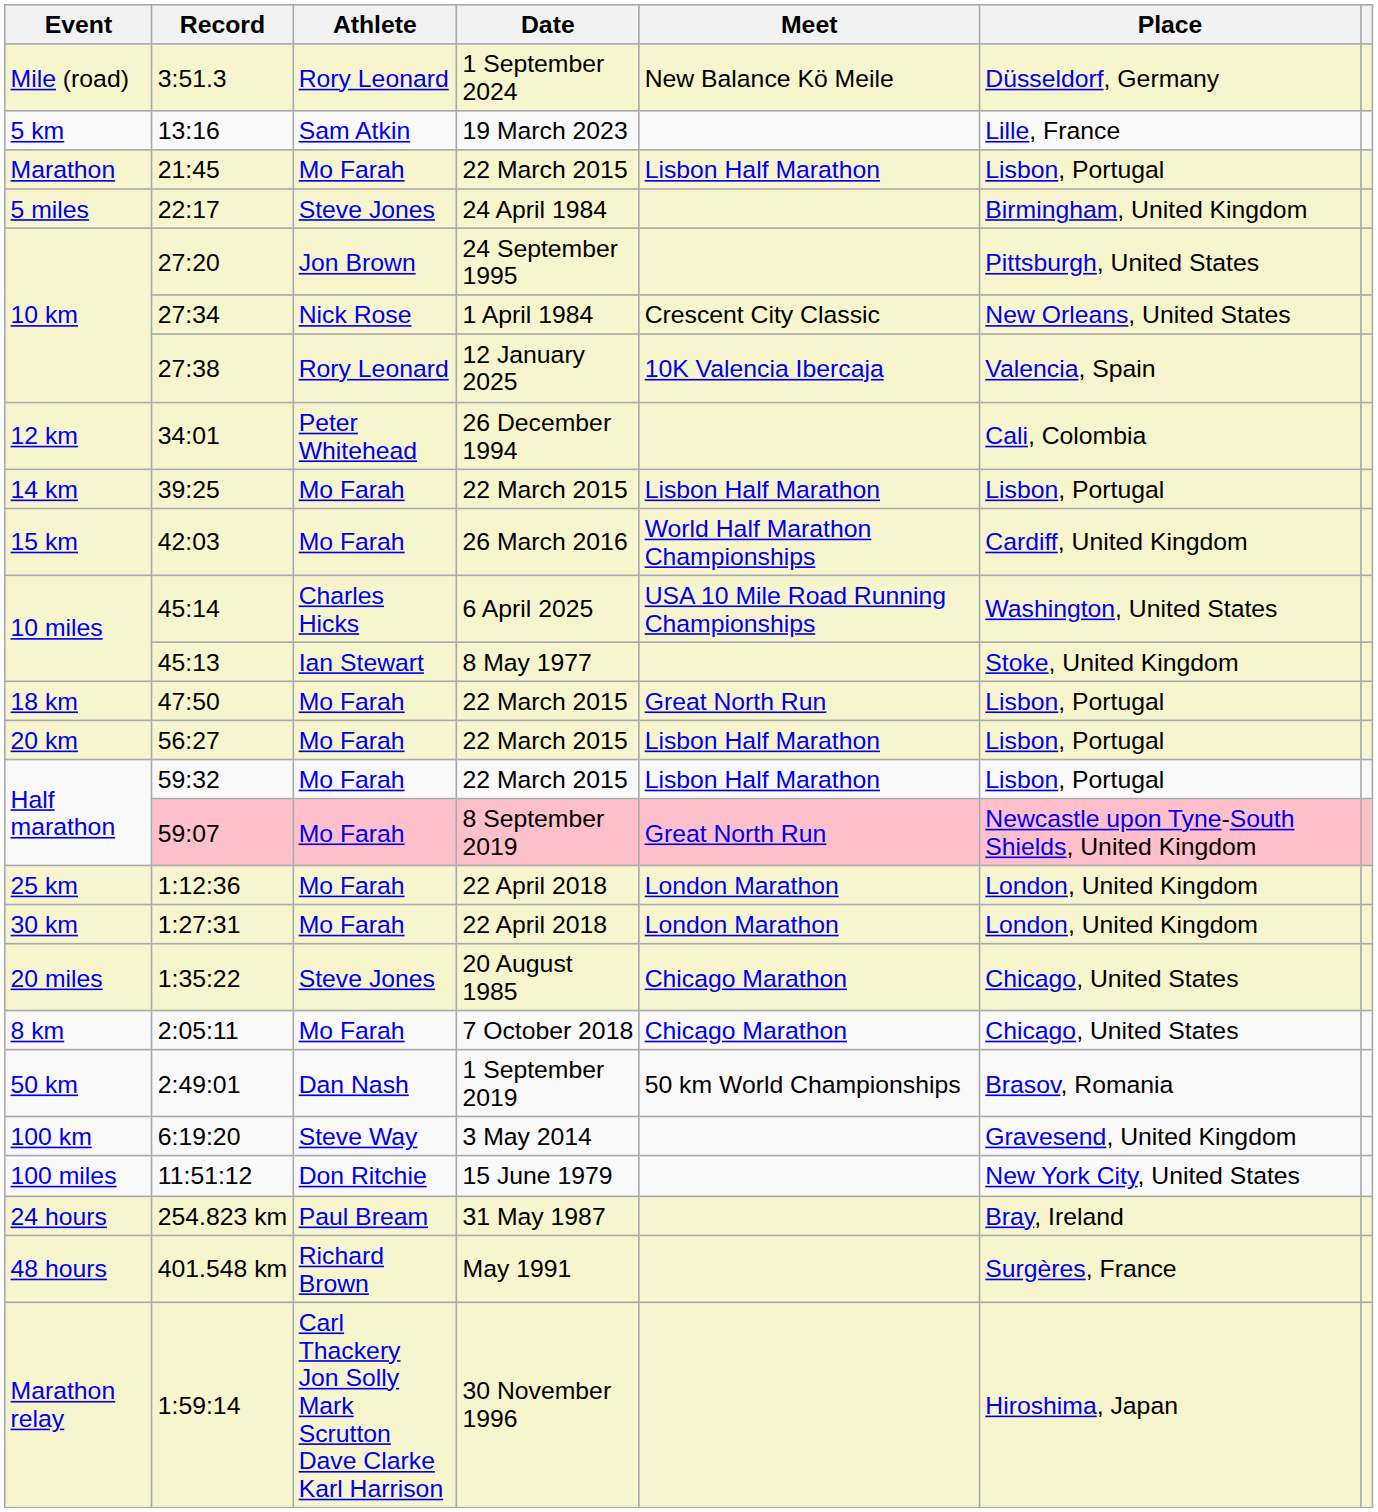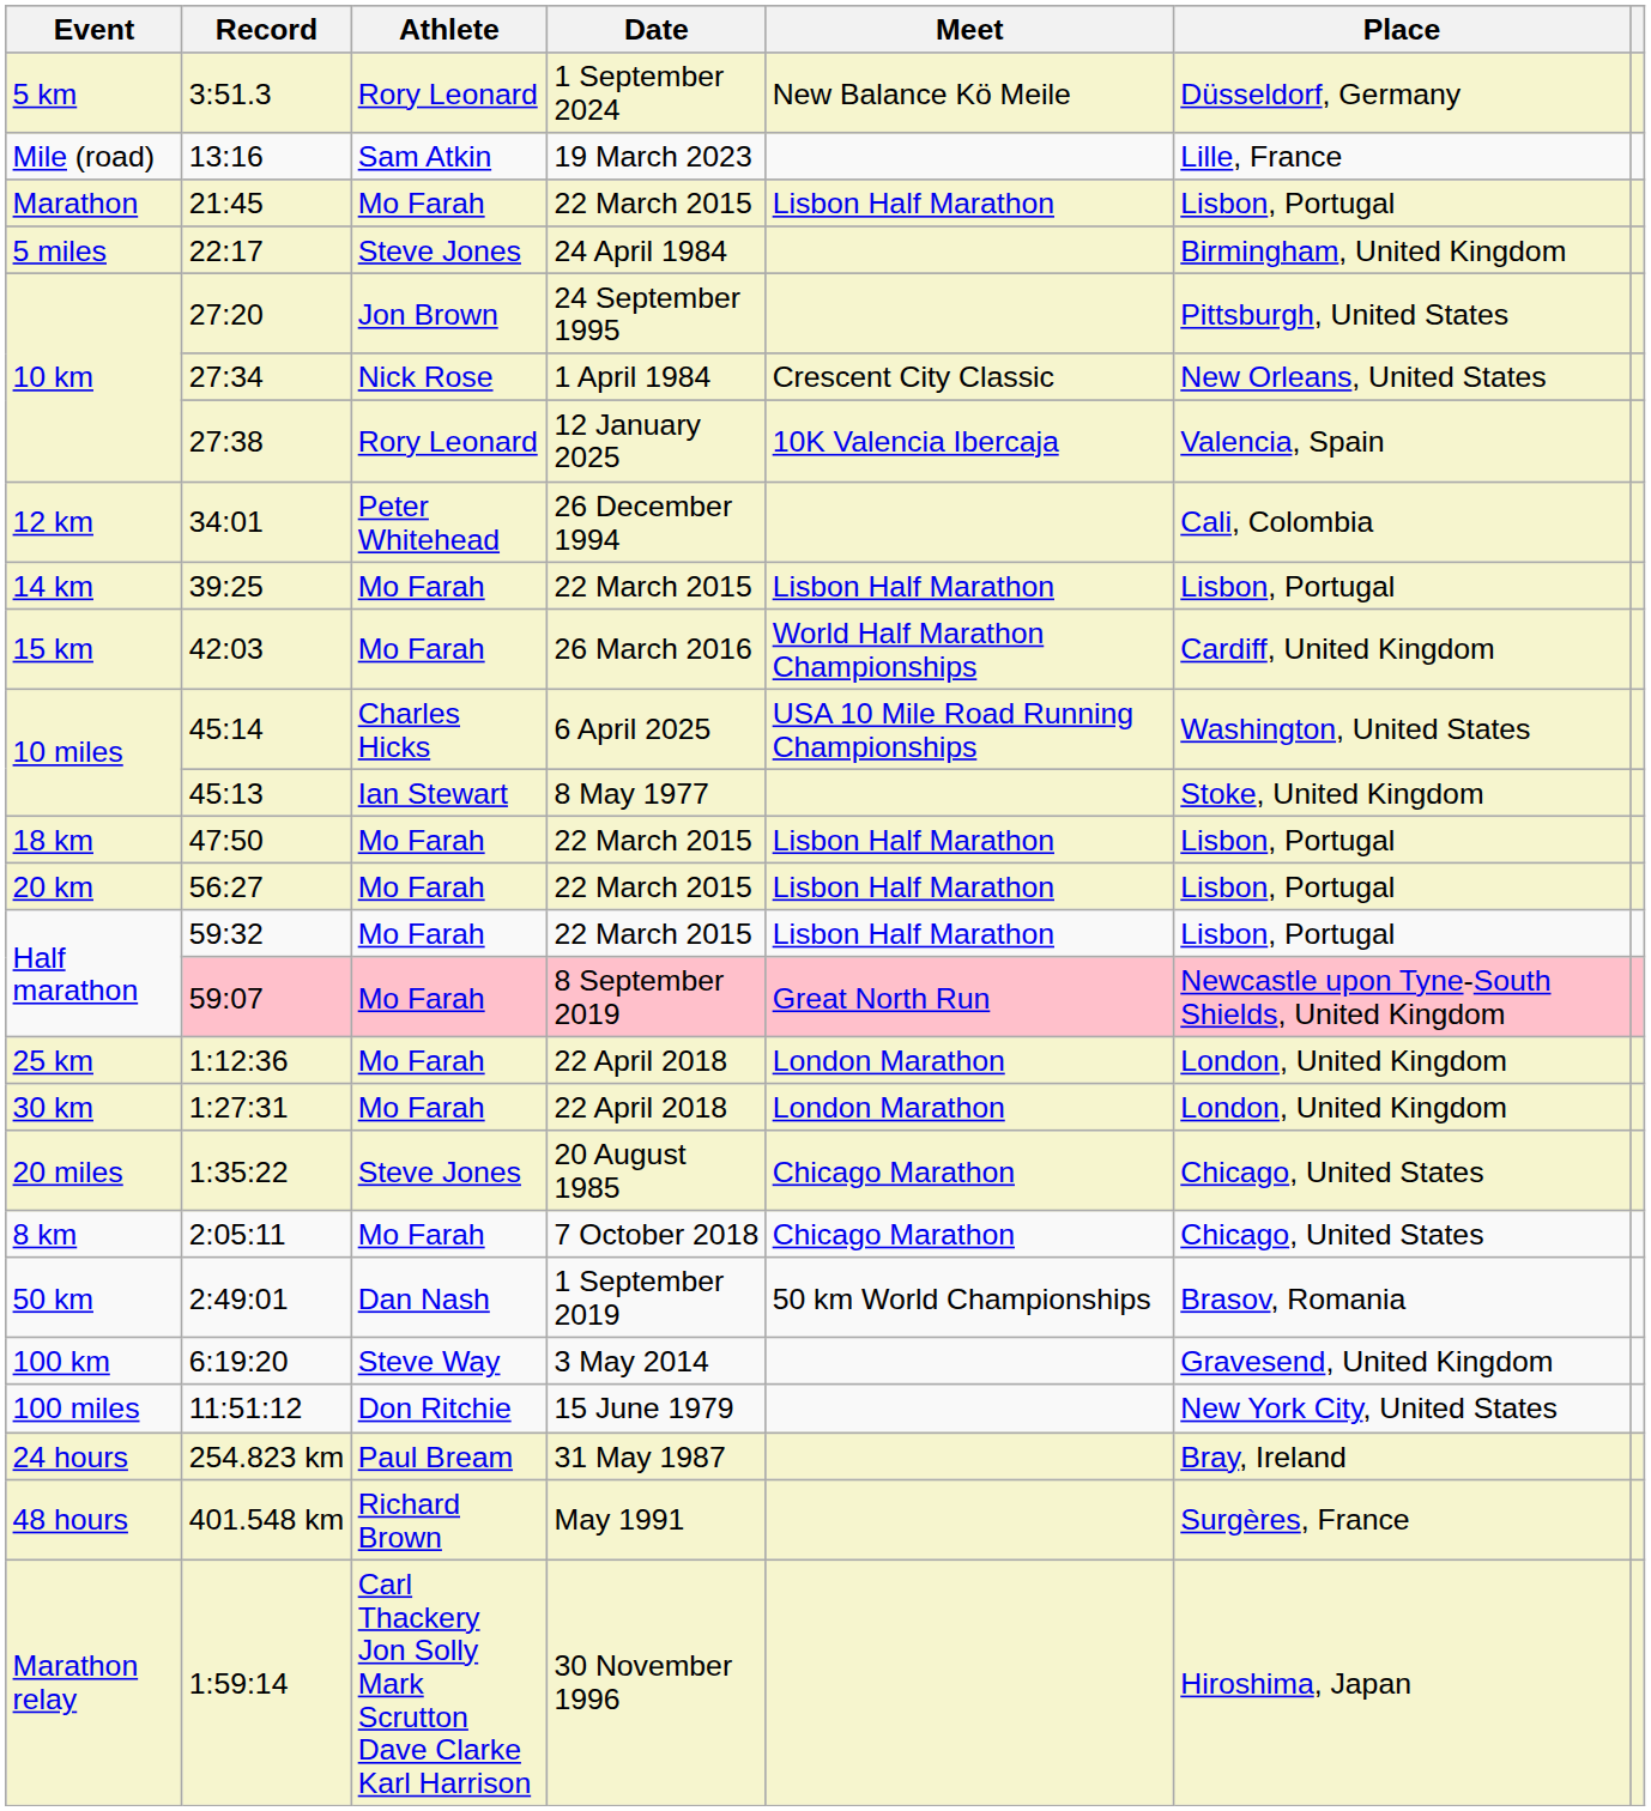 <table class="wikitable sortable" style="font-size:95%; width: 95%;">
 <tr>
 <th>Event</th>
 <th>Record</th>
 <th>Athlete</th>
 <th>Date</th>
 <th>Meet</th>
 <th>Place</th>
 <th></th>
 </tr>
 <tr style="background:#f6F5CE;">
-<td><a href='#'>Mile</a> (road)</td>
+<td><a href='#'>5 km</a></td>
 <td>3:51.3 </td>
 <td><a href='#'>Rory Leonard</a></td>
 <td>1 September 2024</td>
 <td>New Balance Kö Meile</td>
 <td><a href='#'>Düsseldorf</a>, Germany</td>
 <td></td>
 </tr>
 <tr>
-<td><a href='#'>5 km</a></td>
+<td><a href='#'>Mile</a> (road)</td>
 <td>13:16</td>
 <td><a href='#'>Sam Atkin</a></td>
 <td>19 March 2023</td>
 <td></td>
 <td><a href='#'>Lille</a>, France</td>
 <td></td>
 </tr>
 <tr style="background:#f6F5CE;">
 <td><a href='#'>Marathon</a></td>
 <td>21:45</td>
 <td><a href='#'>Mo Farah</a></td>
 <td>22 March 2015</td>
 <td><a href='#'>Lisbon Half Marathon</a></td>
 <td><a href='#'>Lisbon</a>, Portugal</td>
 <td></td>
 </tr>
 <tr style="background:#f6F5CE;">
 <td><a href='#'>5 miles</a></td>
 <td>22:17</td>
 <td><a href='#'>Steve Jones</a></td>
 <td>24 April 1984</td>
 <td></td>
 <td><a href='#'>Birmingham</a>, United Kingdom</td>
 <td></td>
 </tr>
 <tr style="background:#f6F5CE;">
 <td rowspan=3><a href='#'>10 km</a></td>
 <td>27:20  </td>
 <td><a href='#'>Jon Brown</a></td>
 <td>24 September 1995</td>
 <td></td>
 <td><a href='#'>Pittsburgh</a>, United States</td>
 <td></td>
 </tr>
 <tr style="background:#f6F5CE;">
 <td>27:34 </td>
 <td><a href='#'>Nick Rose</a></td>
 <td>1 April 1984</td>
 <td>Crescent City Classic</td>
 <td><a href='#'>New Orleans</a>, United States</td>
 <td></td>
 </tr>
 <tr style="background:#f6F5CE;">
 <td>27:38</td>
 <td><a href='#'>Rory Leonard</a></td>
 <td>12 January 2025</td>
 <td><a href='#'>10K Valencia Ibercaja</a></td>
 <td><a href='#'>Valencia</a>, Spain</td>
 <td></td>
 </tr>
 <tr style="background:#f6F5CE;">
 <td><a href='#'>12 km</a></td>
 <td>34:01</td>
 <td><a href='#'>Peter Whitehead</a></td>
 <td>26 December 1994</td>
 <td></td>
 <td><a href='#'>Cali</a>, Colombia</td>
 <td></td>
 </tr>
 <tr style="background:#f6F5CE;">
 <td><a href='#'>14 km</a></td>
 <td>39:25</td>
 <td><a href='#'>Mo Farah</a></td>
 <td>22 March 2015</td>
 <td><a href='#'>Lisbon Half Marathon</a></td>
 <td><a href='#'>Lisbon</a>, Portugal</td>
 <td></td>
 </tr>
 <tr style="background:#f6F5CE;">
 <td><a href='#'>15 km</a></td>
 <td>42:03</td>
 <td><a href='#'>Mo Farah</a></td>
 <td>26 March 2016</td>
 <td><a href='#'>World Half Marathon Championships</a></td>
 <td><a href='#'>Cardiff</a>, United Kingdom</td>
 <td></td>
 </tr>
 <tr style="background:#f6F5CE;">
 <td rowspan=2><a href='#'>10 miles</a></td>
 <td>45:14</td>
 <td><a href='#'>Charles Hicks</a></td>
 <td>6 April 2025</td>
 <td><a href='#'>USA 10 Mile Road Running Championships</a></td>
 <td><a href='#'>Washington</a>, United States</td>
 <td></td>
 </tr>
 <tr style="background:#f6F5CE;">
 <td>45:13 </td>
 <td><a href='#'>Ian Stewart</a></td>
 <td>8 May 1977</td>
 <td></td>
 <td><a href='#'>Stoke</a>, United Kingdom</td>
 <td></td>
 </tr>
 <tr style="background:#f6F5CE;">
 <td><a href='#'>18 km</a></td>
 <td>47:50</td>
 <td><a href='#'>Mo Farah</a></td>
 <td>22 March 2015</td>
-<td><a href='#'>Great North Run</a></td>
+<td><a href='#'>Lisbon Half Marathon</a></td>
 <td><a href='#'>Lisbon</a>, Portugal</td>
 <td></td>
 </tr>
 <tr style="background:#f6F5CE;">
 <td><a href='#'>20 km</a></td>
 <td>56:27</td>
 <td><a href='#'>Mo Farah</a></td>
 <td>22 March 2015</td>
 <td><a href='#'>Lisbon Half Marathon</a></td>
 <td><a href='#'>Lisbon</a>, Portugal</td>
 <td></td>
 </tr>
 <tr>
 <td rowspan=2><a href='#'>Half marathon</a></td>
 <td>59:32</td>
 <td><a href='#'>Mo Farah</a></td>
 <td>22 March 2015</td>
 <td><a href='#'>Lisbon Half Marathon</a></td>
 <td><a href='#'>Lisbon</a>, Portugal</td>
 <td></td>
 </tr>
 <tr bgcolor=#CEF6F5 style="background:pink;">
 <td>59:07 </td>
 <td><a href='#'>Mo Farah</a></td>
 <td>8 September 2019</td>
 <td><a href='#'>Great North Run</a></td>
 <td><a href='#'>Newcastle upon Tyne</a>-<a href='#'>South Shields</a>, United Kingdom</td>
 <td></td>
 </tr>
 <tr style="background:#f6F5CE;">
 <td><a href='#'>25 km</a></td>
 <td>1:12:36</td>
 <td><a href='#'>Mo Farah</a></td>
 <td>22 April 2018</td>
 <td><a href='#'>London Marathon</a></td>
 <td><a href='#'>London</a>, United Kingdom</td>
 <td></td>
 </tr>
 <tr style="background:#f6F5CE;">
 <td><a href='#'>30 km</a></td>
 <td>1:27:31</td>
 <td><a href='#'>Mo Farah</a></td>
 <td>22 April 2018</td>
 <td><a href='#'>London Marathon</a></td>
 <td><a href='#'>London</a>, United Kingdom</td>
 <td></td>
 </tr>
 <tr style="background:#f6F5CE;">
 <td><a href='#'>20 miles</a></td>
 <td>1:35:22 </td>
 <td><a href='#'>Steve Jones</a></td>
 <td>20 August 1985</td>
 <td><a href='#'>Chicago Marathon</a></td>
 <td><a href='#'>Chicago</a>, United States</td>
 <td></td>
 </tr>
 <tr>
 <td><a href='#'>8 km</a></td>
 <td>2:05:11</td>
 <td><a href='#'>Mo Farah</a></td>
 <td>7 October 2018</td>
 <td><a href='#'>Chicago Marathon</a></td>
 <td><a href='#'>Chicago</a>, United States</td>
 <td></td>
 </tr>
 <tr>
 <td><a href='#'>50 km</a></td>
 <td>2:49:01</td>
 <td><a href='#'>Dan Nash</a></td>
 <td>1 September 2019</td>
 <td>50 km World Championships</td>
 <td><a href='#'>Brasov</a>, Romania</td>
 <td></td>
 </tr>
 <tr>
 <td><a href='#'>100 km</a></td>
 <td>6:19:20</td>
 <td><a href='#'>Steve Way</a></td>
 <td>3 May 2014</td>
 <td></td>
 <td><a href='#'>Gravesend</a>, United Kingdom</td>
 <td></td>
 </tr>
 <tr>
 <td><a href='#'>100 miles</a></td>
 <td>11:51:12</td>
 <td><a href='#'>Don Ritchie</a></td>
 <td>15 June 1979</td>
 <td></td>
 <td><a href='#'>New York City</a>, United States</td>
 <td></td>
 </tr>
 <tr style="background:#f6F5CE;">
 <td><a href='#'>24 hours</a></td>
 <td>254.823 km</td>
 <td><a href='#'>Paul Bream</a></td>
 <td>31 May 1987</td>
 <td></td>
 <td><a href='#'>Bray</a>, Ireland</td>
 <td></td>
 </tr>
 <tr style="background:#f6F5CE;">
 <td><a href='#'>48 hours</a></td>
 <td>401.548 km</td>
 <td><a href='#'>Richard Brown</a></td>
 <td>May 1991</td>
 <td></td>
 <td><a href='#'>Surgères</a>, France</td>
 <td></td>
 </tr>
 <tr style="background:#f6F5CE;">
 <td><a href='#'>Marathon relay</a></td>
 <td>1:59:14</td>
 <td><a href='#'>Carl Thackery</a><br><a href='#'>Jon Solly</a><br><a href='#'>Mark Scrutton</a><br><a href='#'>Dave Clarke</a><br><a href='#'>Karl Harrison</a></td>
 <td>30 November 1996</td>
 <td></td>
 <td><a href='#'>Hiroshima</a>, Japan</td>
 <td></td>
 </tr>
 </table>
